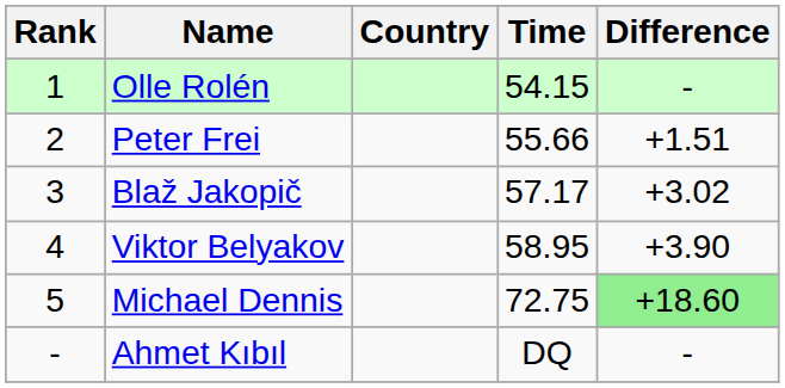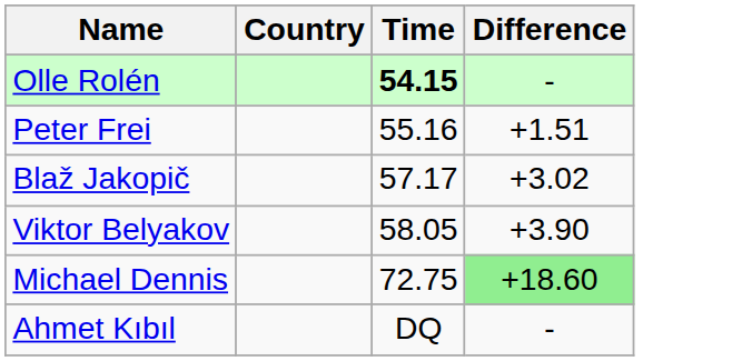 <table class="wikitable sortable" style="text-align:center">
 <tr>
-<th>Rank</th>
 <th>Name</th>
 <th>Country</th>
 <th>Time</th>
 <th>Difference</th>
 </tr>
 <tr style="background:#cfc;">
-<td>1</td>
 <td align=left><a href='#'>Olle Rolén</a></td>
 <td align=left></td>
-<td>54.15</td>
+<td><strong>54.15</strong></td>
 <td>-</td>
 </tr>
 <tr>
-<td>2</td>
 <td align=left><a href='#'>Peter Frei</a></td>
 <td align=left></td>
-<td>55.66</td>
+<td>55.16</td>
 <td>+1.51</td>
 </tr>
 <tr>
-<td>3</td>
 <td align=left><a href='#'>Blaž Jakopič</a></td>
 <td align=left></td>
 <td>57.17</td>
 <td>+3.02</td>
 </tr>
 <tr>
-<td>4</td>
 <td align=left><a href='#'>Viktor Belyakov</a></td>
 <td align=left></td>
-<td>58.95</td>
+<td>58.05</td>
 <td>+3.90</td>
 </tr>
 <tr>
-<td>5</td>
 <td align=left><a href='#'>Michael Dennis</a></td>
 <td align=left></td>
 <td>72.75</td>
 <td style="background: lightgreen;">+18.60</td>
 </tr>
 <tr>
-<td>-</td>
 <td align=left><a href='#'>Ahmet Kıbıl</a></td>
 <td align=left></td>
 <td>DQ</td>
 <td>-</td>
 </tr>
 </table>
